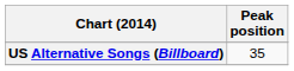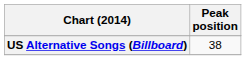 <table class="wikitable sortable plainrowheaders" style="text-align:center">
 <tr>
 <th scope="col">Chart (2014)</th>
 <th scope="col">Peak<br>position</th>
 </tr>
 <tr>
 </tr>
 <tr>
 </tr>
 <tr>
 </tr>
 <tr>
 </tr>
 <tr>
 <th scope="row">US <a href='#'>Alternative Songs</a> (<em><a href='#'>Billboard</a></em>)</th>
-<td>35</td>
+<td>38</td>
 </tr>
 <tr>
 </tr>
 </table>
